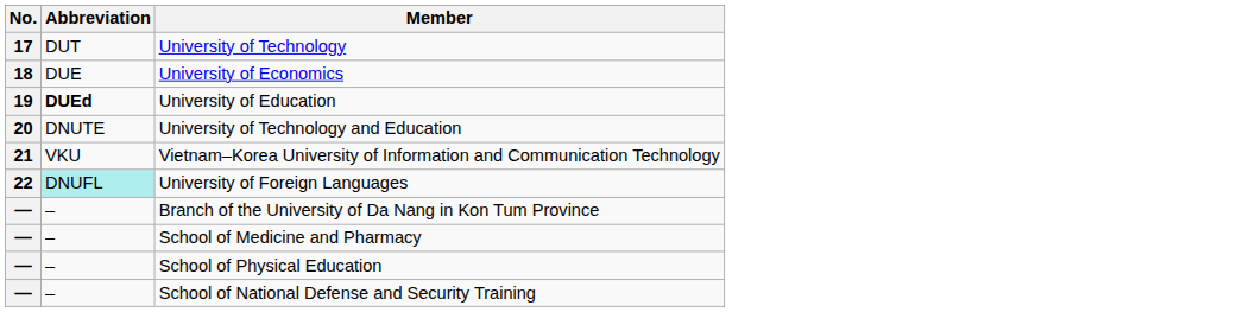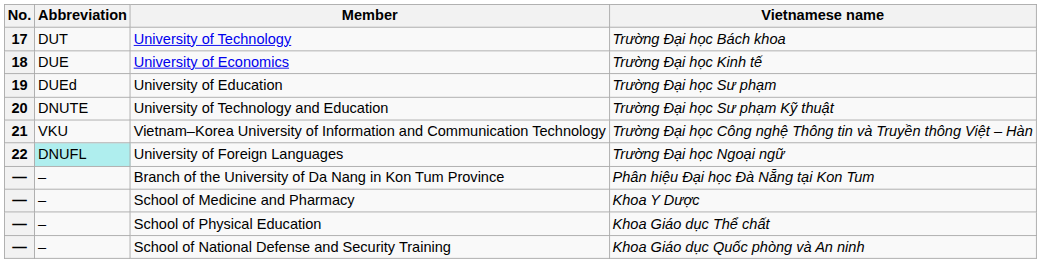 <table class="wikitable sortable mw-collapsible">
 <tr>
 <th>No.</th>
 <th>Abbreviation</th>
 <th>Member</th>
+<th>Vietnamese name</th>
 </tr>
 <tr>
 <th>17</th>
 <td>DUT</td>
 <td><a href='#'>University of Technology</a></td>
+<td><em>Trường Đại học Bách khoa</em></td>
 </tr>
 <tr>
 <th>18</th>
 <td>DUE</td>
 <td><a href='#'>University of Economics</a></td>
+<td><em>Trường Đại học Kinh tế</em></td>
 </tr>
 <tr>
 <th>19</th>
-<td><strong>DUEd</strong></td>
+<td>DUEd</td>
 <td>University of Education</td>
+<td><em>Trường Đại học Sư phạm</em></td>
 </tr>
 <tr>
 <th>20</th>
 <td>DNUTE</td>
 <td>University of Technology and Education</td>
+<td><em>Trường Đại học Sư phạm Kỹ thuật</em></td>
 </tr>
 <tr>
 <th>21</th>
 <td>VKU</td>
 <td>Vietnam–Korea University of Information and Communication Technology</td>
+<td><em>Trường Đại học Công nghệ Thông tin và Truyền thông Việt – Hàn</em></td>
 </tr>
 <tr>
 <th>22</th>
 <td style="background: paleturquoise;">DNUFL</td>
 <td>University of Foreign Languages</td>
+<td><em>Trường Đại học Ngoại ngữ</em></td>
 </tr>
 <tr>
 <th>—</th>
 <td>–</td>
 <td>Branch of the University of Da Nang in Kon Tum Province</td>
+<td><em>Phân hiệu Đại học Đà Nẵng tại Kon Tum</em></td>
 </tr>
 <tr>
 <th>—</th>
 <td>–</td>
 <td>School of Medicine and Pharmacy</td>
+<td><em>Khoa Y Dược</em></td>
 </tr>
 <tr>
 <th>—</th>
 <td>–</td>
 <td>School of Physical Education</td>
+<td><em>Khoa Giáo dục Thể chất</em></td>
 </tr>
 <tr>
 <th>—</th>
 <td>–</td>
 <td>School of National Defense and Security Training</td>
+<td><em>Khoa Giáo dục Quốc phòng và An ninh</em></td>
 </tr>
 </table>
